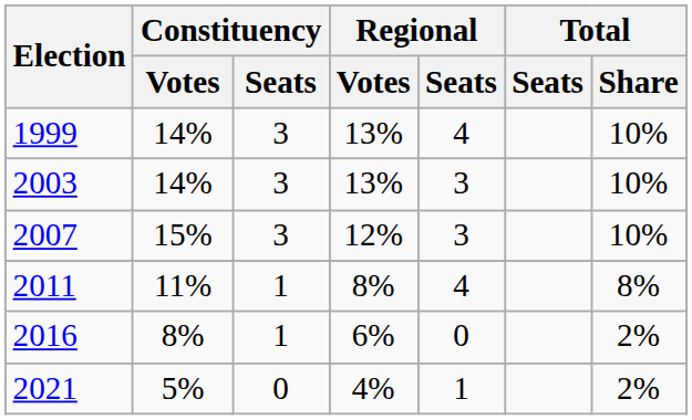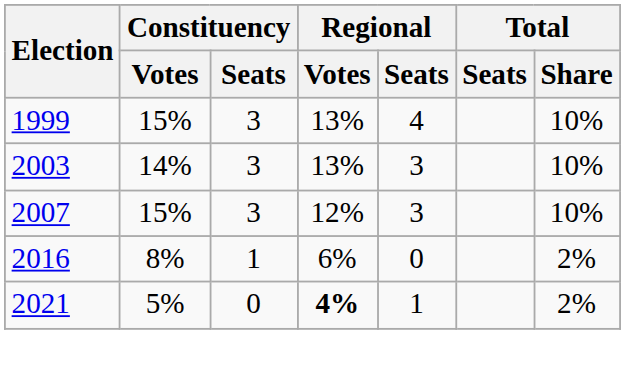 <table class="wikitable">
 <tr>
 <th rowspan=2>Election</th>
 <th colspan=2>Constituency</th>
 <th colspan=2>Regional</th>
 <th colspan=2>Total</th>
 </tr>
 <tr>
 <th>Votes</th>
 <th>Seats</th>
 <th>Votes</th>
 <th>Seats</th>
 <th>Seats</th>
 <th>Share</th>
 </tr>
 <tr>
 <td><a href='#'>1999</a></td>
-<td align=center>14%</td>
+<td align=center>15%</td>
 <td align=center>3</td>
 <td align=center>13%</td>
 <td align=center>4</td>
 <td align=left></td>
 <td align=center>10%</td>
 </tr>
 <tr>
 <td><a href='#'>2003</a></td>
 <td align=center>14%</td>
 <td align=center>3</td>
 <td align=center>13%</td>
 <td align=center>3</td>
 <td align=left></td>
 <td align=center>10%</td>
 </tr>
 <tr>
 <td><a href='#'>2007</a></td>
 <td align=center>15%</td>
 <td align=center>3</td>
 <td align=center>12%</td>
 <td align=center>3</td>
 <td align=left></td>
 <td align=center>10%</td>
 </tr>
 <tr>
-<td><a href='#'>2011</a></td>
-<td align=center>11%</td>
-<td align=center>1</td>
-<td align=center>8%</td>
-<td align=center>4</td>
-<td align=left></td>
-<td align=center>8%</td>
-</tr>
-<tr>
 <td><a href='#'>2016</a></td>
 <td align=center>8%</td>
 <td align=center>1</td>
 <td align=center>6%</td>
 <td align=center>0</td>
 <td align=left></td>
 <td align=center>2%</td>
 </tr>
 <tr>
 <td><a href='#'>2021</a></td>
 <td align=center>5%</td>
 <td align=center>0</td>
-<td align=center>4%</td>
+<td align=center><strong>4%</strong></td>
 <td align=center>1</td>
 <td align=left></td>
 <td align=center>2%</td>
 </tr>
 </table>
